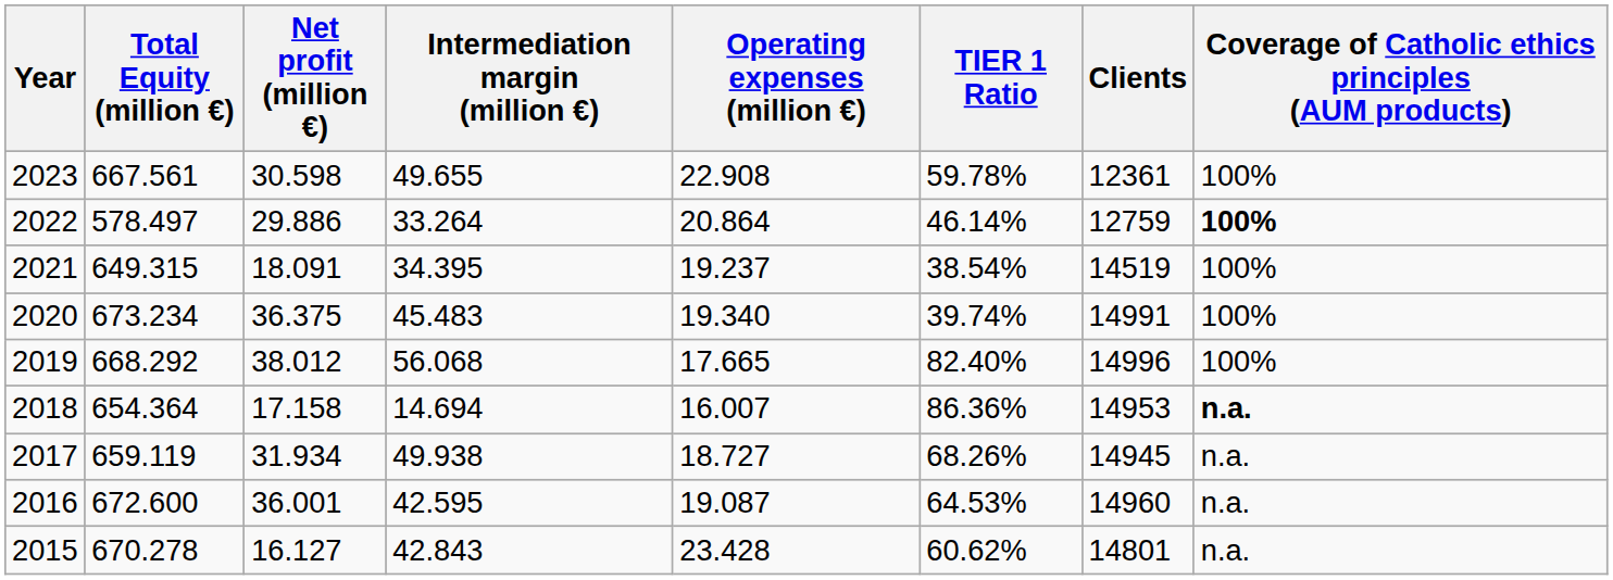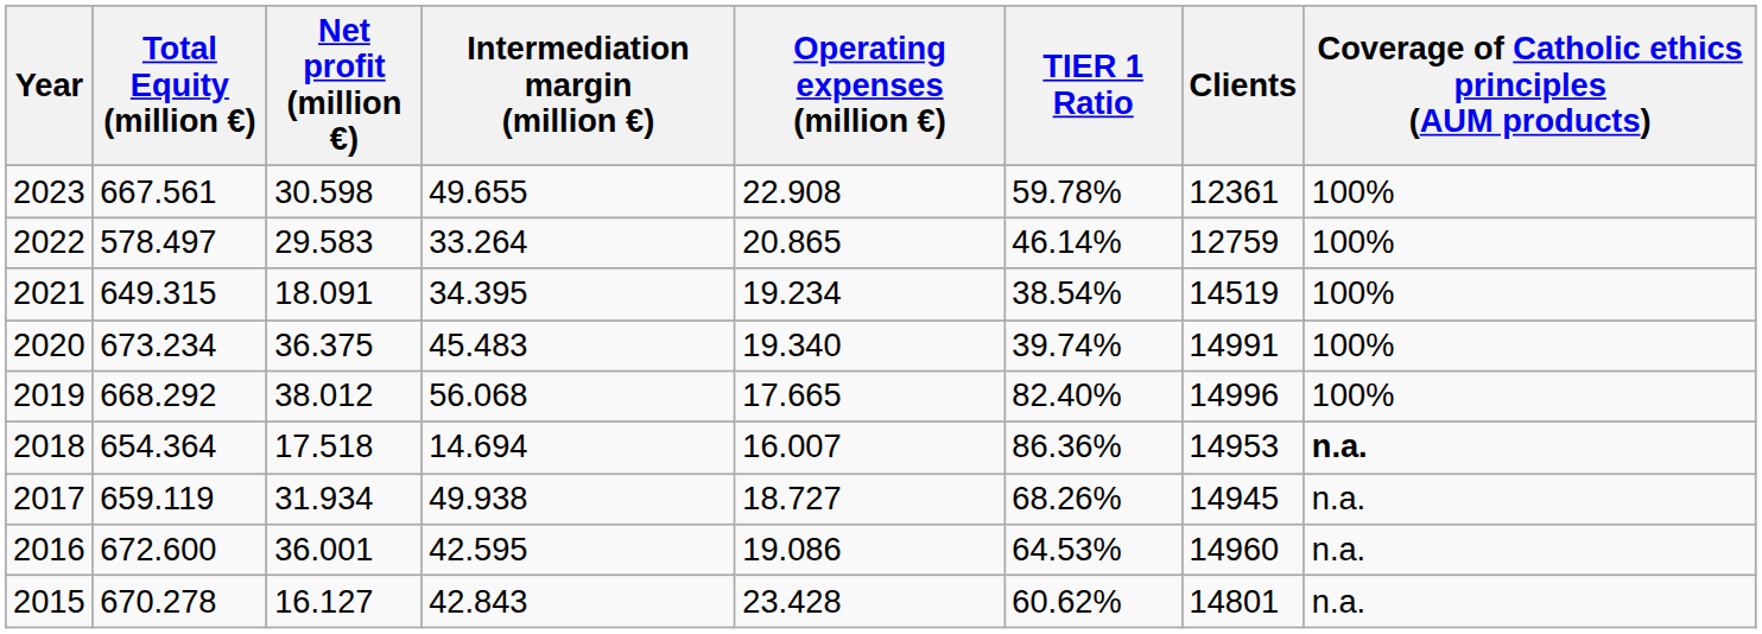 <table class="wikitable sortable">
 <tr>
 <th>Year</th>
 <th><a href='#'>Total Equity</a><br>(million €)</th>
 <th><a href='#'>Net profit</a><br>(million €)</th>
 <th>Intermediation margin<br>(million €)</th>
 <th><a href='#'>Operating expenses</a><br>(million €)</th>
 <th><a href='#'>TIER 1 Ratio</a></th>
 <th>Clients</th>
 <th>Coverage of <a href='#'>Catholic ethics principles</a><br>(<a href='#'>AUM products</a>)</th>
 </tr>
 <tr>
 <td>2023</td>
 <td>667.561</td>
 <td>30.598</td>
 <td>49.655</td>
 <td>22.908</td>
 <td>59.78%</td>
 <td>12361</td>
 <td>100%</td>
 </tr>
 <tr>
 <td>2022</td>
 <td>578.497</td>
-<td>29.886</td>
+<td>29.583</td>
 <td>33.264</td>
-<td>20.864</td>
+<td>20.865</td>
 <td>46.14%</td>
 <td>12759</td>
-<td><strong>100%</strong></td>
+<td>100%</td>
 </tr>
 <tr>
 <td>2021</td>
 <td>649.315</td>
 <td>18.091</td>
 <td>34.395</td>
-<td>19.237</td>
+<td>19.234</td>
 <td>38.54%</td>
 <td>14519</td>
 <td>100%</td>
 </tr>
 <tr>
 <td>2020</td>
 <td>673.234</td>
 <td>36.375</td>
 <td>45.483</td>
 <td>19.340</td>
 <td>39.74%</td>
 <td>14991</td>
 <td>100%</td>
 </tr>
 <tr>
 <td>2019</td>
 <td>668.292</td>
 <td>38.012</td>
 <td>56.068</td>
 <td>17.665</td>
 <td>82.40%</td>
 <td>14996</td>
 <td>100%</td>
 </tr>
 <tr>
 <td>2018</td>
 <td>654.364</td>
-<td>17.158</td>
+<td>17.518</td>
 <td>14.694</td>
 <td>16.007</td>
 <td>86.36%</td>
 <td>14953</td>
 <td><strong>n.a.</strong></td>
 </tr>
 <tr>
 <td>2017</td>
 <td>659.119</td>
 <td>31.934</td>
 <td>49.938</td>
 <td>18.727</td>
 <td>68.26%</td>
 <td>14945</td>
 <td>n.a.</td>
 </tr>
 <tr>
 <td>2016</td>
 <td>672.600</td>
 <td>36.001</td>
 <td>42.595</td>
-<td>19.087</td>
+<td>19.086</td>
 <td>64.53%</td>
 <td>14960</td>
 <td>n.a.</td>
 </tr>
 <tr>
 <td>2015</td>
 <td>670.278</td>
 <td>16.127</td>
 <td>42.843</td>
 <td>23.428</td>
 <td>60.62%</td>
 <td>14801</td>
 <td>n.a.</td>
 </tr>
 </table>
